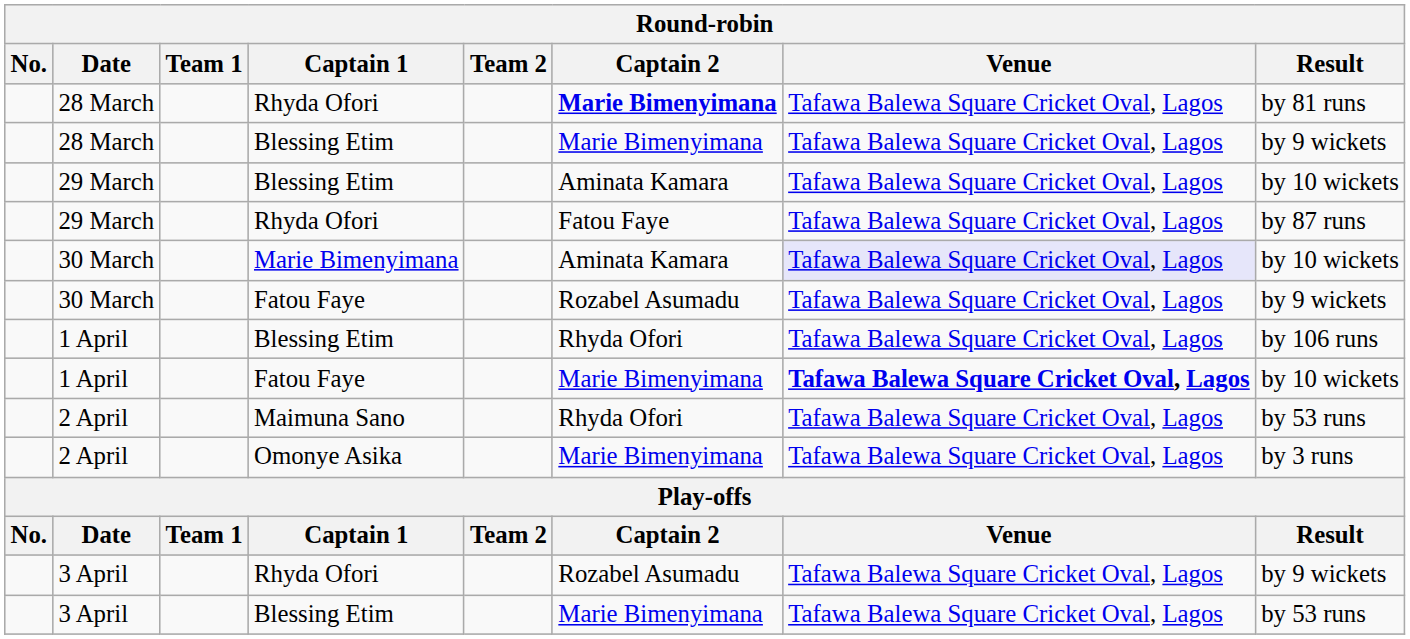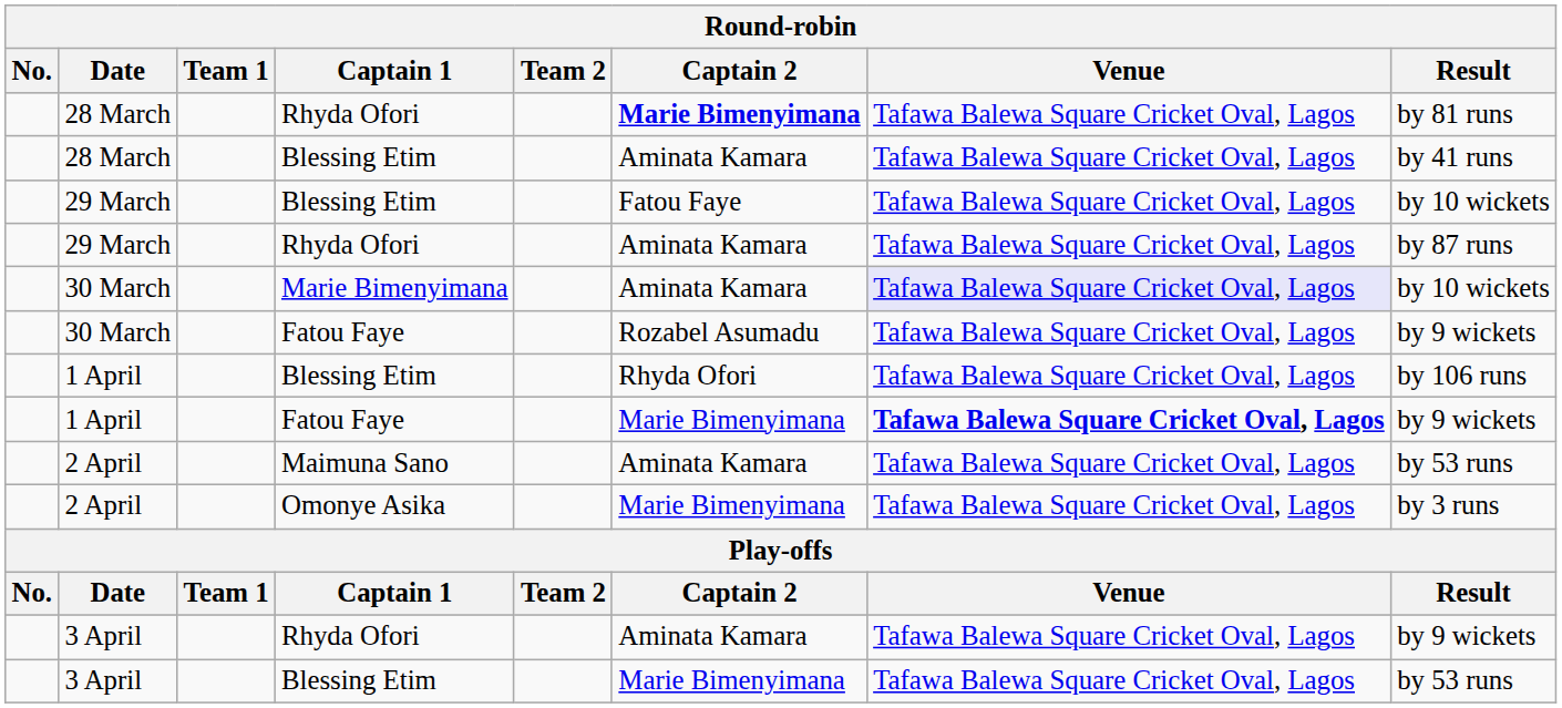 <table class="wikitable">
 <tr>
 <th colspan="9">Round-robin</th>
 </tr>
 <tr>
 <th>No.</th>
 <th>Date</th>
 <th>Team 1</th>
 <th>Captain 1</th>
 <th>Team 2</th>
 <th>Captain 2</th>
 <th>Venue</th>
 <th>Result</th>
 </tr>
 <tr>
 <td></td>
 <td>28 March</td>
 <td></td>
 <td>Rhyda Ofori</td>
 <td></td>
 <td><strong><a href='#'>Marie Bimenyimana</a></strong></td>
 <td><a href='#'>Tafawa Balewa Square Cricket Oval</a>, <a href='#'>Lagos</a></td>
 <td> by 81 runs</td>
 </tr>
 <tr>
 <td></td>
 <td>28 March</td>
 <td></td>
 <td>Blessing Etim</td>
 <td></td>
-<td><a href='#'>Marie Bimenyimana</a></td>
+<td>Aminata Kamara</td>
 <td><a href='#'>Tafawa Balewa Square Cricket Oval</a>, <a href='#'>Lagos</a></td>
-<td> by 9 wickets</td>
+<td> by 41 runs</td>
 </tr>
 <tr>
 <td></td>
 <td>29 March</td>
 <td></td>
 <td>Blessing Etim</td>
 <td></td>
-<td>Aminata Kamara</td>
+<td>Fatou Faye</td>
 <td><a href='#'>Tafawa Balewa Square Cricket Oval</a>, <a href='#'>Lagos</a></td>
 <td> by 10 wickets</td>
 </tr>
 <tr>
 <td></td>
 <td>29 March</td>
 <td></td>
 <td>Rhyda Ofori</td>
 <td></td>
-<td>Fatou Faye</td>
+<td>Aminata Kamara</td>
 <td><a href='#'>Tafawa Balewa Square Cricket Oval</a>, <a href='#'>Lagos</a></td>
 <td> by 87 runs</td>
 </tr>
 <tr>
 <td></td>
 <td>30 March</td>
 <td></td>
 <td><a href='#'>Marie Bimenyimana</a></td>
 <td></td>
 <td>Aminata Kamara</td>
 <td style="background: lavender;"><a href='#'>Tafawa Balewa Square Cricket Oval</a>, <a href='#'>Lagos</a></td>
 <td> by 10 wickets</td>
 </tr>
 <tr>
 <td></td>
 <td>30 March</td>
 <td></td>
 <td>Fatou Faye</td>
 <td></td>
 <td>Rozabel Asumadu</td>
 <td><a href='#'>Tafawa Balewa Square Cricket Oval</a>, <a href='#'>Lagos</a></td>
 <td> by 9 wickets</td>
 </tr>
 <tr>
 <td></td>
 <td>1 April</td>
 <td></td>
 <td>Blessing Etim</td>
 <td></td>
 <td>Rhyda Ofori</td>
 <td><a href='#'>Tafawa Balewa Square Cricket Oval</a>, <a href='#'>Lagos</a></td>
 <td> by 106 runs</td>
 </tr>
 <tr>
 <td></td>
 <td>1 April</td>
 <td></td>
 <td>Fatou Faye</td>
 <td></td>
 <td><a href='#'>Marie Bimenyimana</a></td>
 <td><strong><a href='#'>Tafawa Balewa Square Cricket Oval</a>, <a href='#'>Lagos</a></strong></td>
-<td> by 10 wickets</td>
+<td> by 9 wickets</td>
 </tr>
 <tr>
 <td></td>
 <td>2 April</td>
 <td></td>
 <td>Maimuna Sano</td>
 <td></td>
-<td>Rhyda Ofori</td>
+<td>Aminata Kamara</td>
 <td><a href='#'>Tafawa Balewa Square Cricket Oval</a>, <a href='#'>Lagos</a></td>
 <td> by 53 runs</td>
 </tr>
 <tr>
 <td></td>
 <td>2 April</td>
 <td></td>
 <td>Omonye Asika</td>
 <td></td>
 <td><a href='#'>Marie Bimenyimana</a></td>
 <td><a href='#'>Tafawa Balewa Square Cricket Oval</a>, <a href='#'>Lagos</a></td>
 <td> by 3 runs</td>
 </tr>
 <tr>
 <th colspan="9">Play-offs</th>
 </tr>
 <tr>
 <th>No.</th>
 <th>Date</th>
 <th>Team 1</th>
 <th>Captain 1</th>
 <th>Team 2</th>
 <th>Captain 2</th>
 <th>Venue</th>
 <th>Result</th>
 </tr>
 <tr>
 <td></td>
 <td>3 April</td>
 <td></td>
 <td>Rhyda Ofori</td>
 <td></td>
-<td>Rozabel Asumadu</td>
+<td>Aminata Kamara</td>
 <td><a href='#'>Tafawa Balewa Square Cricket Oval</a>, <a href='#'>Lagos</a></td>
 <td> by 9 wickets</td>
 </tr>
 <tr>
 <td></td>
 <td>3 April</td>
 <td></td>
 <td>Blessing Etim</td>
 <td></td>
 <td><a href='#'>Marie Bimenyimana</a></td>
 <td><a href='#'>Tafawa Balewa Square Cricket Oval</a>, <a href='#'>Lagos</a></td>
 <td> by 53 runs</td>
 </tr>
 </table>
